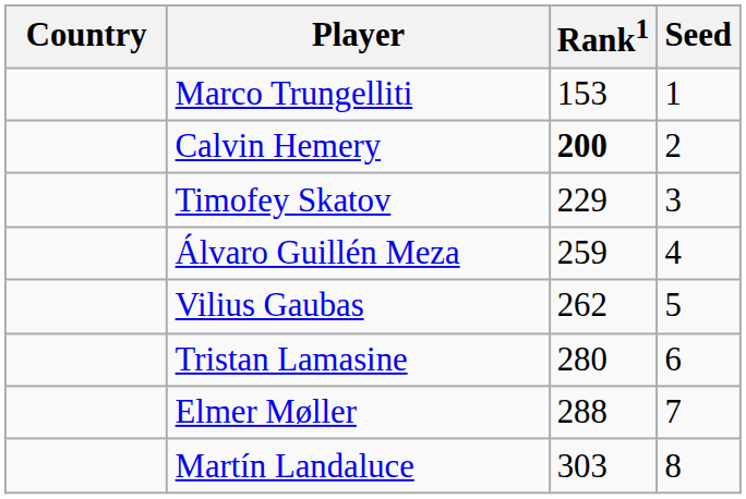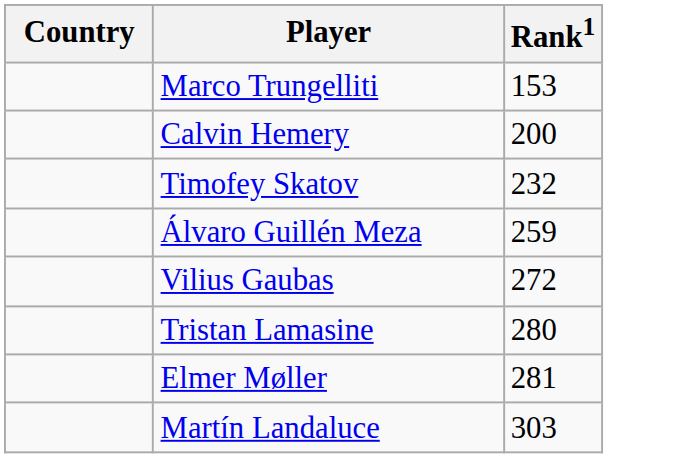 <table class="sortable wikitable">
 <tr>
 <th width="70">Country</th>
 <th width="175">Player</th>
 <th>Rank<sup>1</sup></th>
-<th>Seed</th>
 </tr>
 <tr>
 <td></td>
 <td><a href='#'>Marco Trungelliti</a></td>
 <td>153</td>
-<td>1</td>
 </tr>
 <tr>
 <td></td>
 <td><a href='#'>Calvin Hemery</a></td>
-<td><strong>200</strong></td>
-<td>2</td>
+<td>200</td>
 </tr>
 <tr>
 <td></td>
 <td><a href='#'>Timofey Skatov</a></td>
-<td>229</td>
-<td>3</td>
+<td>232</td>
 </tr>
 <tr>
 <td></td>
 <td><a href='#'>Álvaro Guillén Meza</a></td>
 <td>259</td>
-<td>4</td>
 </tr>
 <tr>
 <td></td>
 <td><a href='#'>Vilius Gaubas</a></td>
-<td>262</td>
-<td>5</td>
+<td>272</td>
 </tr>
 <tr>
 <td></td>
 <td><a href='#'>Tristan Lamasine</a></td>
 <td>280</td>
-<td>6</td>
 </tr>
 <tr>
 <td></td>
 <td><a href='#'>Elmer Møller</a></td>
-<td>288</td>
-<td>7</td>
+<td>281</td>
 </tr>
 <tr>
 <td></td>
 <td><a href='#'>Martín Landaluce</a></td>
 <td>303</td>
-<td>8</td>
 </tr>
 </table>
